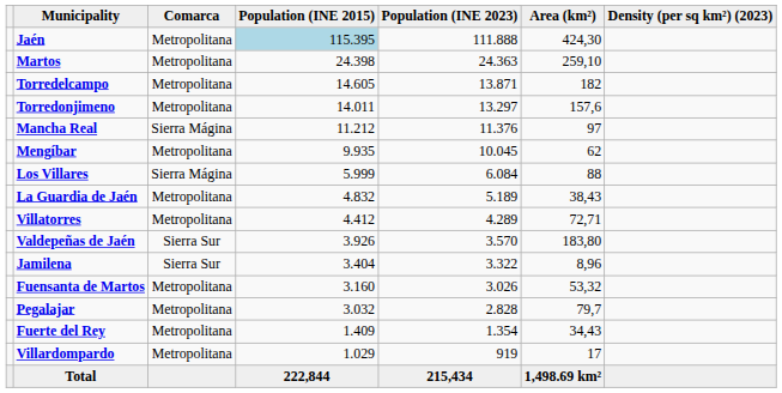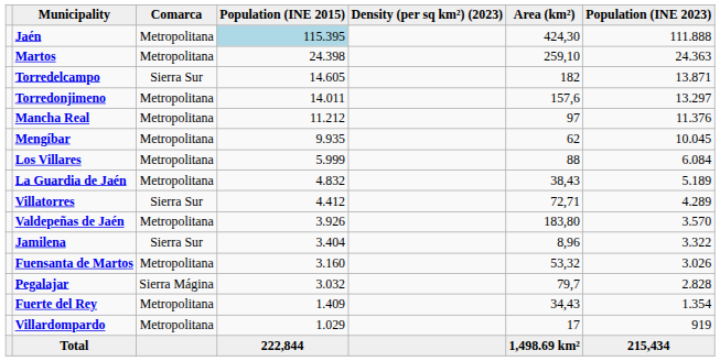 <table class="wikitable sortable" style="margin:1em auto; text-align: right;" |class="sortable"">
 <tr>
 <th></th>
 <th style="background:#efefef;">Municipality</th>
 <th style="background:#efefef;">Comarca</th>
 <th style="background:#efefef;">Population (INE 2015)</th>
+<th style="background:#efefef;">Density (per sq km²) (2023)</th>
+<th style="background:#efefef;">Area (km²)</th>
 <th style="background:#efefef;">Population (INE 2023)</th>
-<th style="background:#efefef;">Area (km²)</th>
-<th style="background:#efefef;">Density (per sq km²) (2023)</th>
 </tr>
 <tr>
 <td></td>
 <td align="left"><strong><a href='#'>Jaén</a></strong></td>
 <td align="right">Metropolitana</td>
 <td align="right" style="background: lightblue;">115.395</td>
+<td align="right"></td>
+<td align="right">424,30</td>
 <td align="right">111.888</td>
-<td align="right">424,30</td>
-<td align="right"></td>
 </tr>
 <tr>
 <td></td>
 <td align="left"><strong><a href='#'>Martos</a></strong></td>
 <td align="right">Metropolitana</td>
 <td align="right">24.398</td>
+<td align="right"></td>
+<td align="right">259,10</td>
 <td align="right">24.363</td>
-<td align="right">259,10</td>
-<td align="right"></td>
 </tr>
 <tr>
 <td></td>
 <td align="left"><strong><a href='#'>Torredelcampo</a></strong></td>
-<td align="right">Metropolitana</td>
+<td align="center">Sierra Sur</td>
 <td align="right">14.605</td>
+<td align="right"></td>
+<td align="right">182</td>
 <td align="right">13.871</td>
-<td align="right">182</td>
-<td align="right"></td>
 </tr>
 <tr>
 <td></td>
 <td align="left"><strong><a href='#'>Torredonjimeno</a></strong></td>
 <td align="right">Metropolitana</td>
 <td align="right">14.011</td>
+<td align="right"></td>
+<td align="right">157,6</td>
 <td align="right">13.297</td>
-<td align="right">157,6</td>
-<td align="right"></td>
 </tr>
 <tr>
 <td></td>
 <td align="left"><strong><a href='#'>Mancha Real</a></strong></td>
-<td align="right">Sierra Mágina</td>
+<td align="right">Metropolitana</td>
 <td align="right">11.212</td>
+<td align="right"></td>
+<td align="right">97</td>
 <td align="right">11.376</td>
-<td align="right">97</td>
-<td align="right"></td>
 </tr>
 <tr>
 <td></td>
 <td align="left"><strong><a href='#'>Mengíbar</a></strong></td>
 <td align="right">Metropolitana</td>
 <td align="right">9.935</td>
+<td align="right"></td>
+<td align="right">62</td>
 <td align="right">10.045</td>
-<td align="right">62</td>
-<td align="right"></td>
 </tr>
 <tr>
 <td></td>
 <td align="left"><strong><a href='#'>Los Villares</a></strong></td>
-<td align="right">Sierra Mágina</td>
+<td align="right">Metropolitana</td>
 <td align="right">5.999</td>
+<td align="right"></td>
+<td align="right">88</td>
 <td align="right">6.084</td>
-<td align="right">88</td>
-<td align="right"></td>
 </tr>
 <tr>
 <td></td>
 <td align="left"><strong><a href='#'>La Guardia de Jaén</a></strong></td>
 <td align="right">Metropolitana</td>
 <td align="right">4.832</td>
+<td align="right"></td>
+<td align="right">38,43</td>
 <td align="right">5.189</td>
-<td align="right">38,43</td>
-<td align="right"></td>
 </tr>
 <tr>
 <td></td>
 <td align="left"><strong><a href='#'>Villatorres</a></strong></td>
-<td align="right">Metropolitana</td>
+<td align="center">Sierra Sur</td>
 <td align="right">4.412</td>
+<td align="right"></td>
+<td align="right">72,71</td>
 <td align="right">4.289</td>
-<td align="right">72,71</td>
-<td align="right"></td>
 </tr>
 <tr>
 <td></td>
 <td align="left"><strong><a href='#'>Valdepeñas de Jaén</a></strong></td>
-<td align="center">Sierra Sur</td>
+<td align="right">Metropolitana</td>
 <td align="right">3.926</td>
+<td align="right"></td>
+<td align="right">183,80</td>
 <td align="right">3.570</td>
-<td align="right">183,80</td>
-<td align="right"></td>
 </tr>
 <tr>
 <td></td>
 <td align="left"><strong><a href='#'>Jamilena</a></strong></td>
 <td align="center">Sierra Sur</td>
 <td align="right">3.404</td>
+<td align="right"></td>
+<td align="right">8,96</td>
 <td align="right">3.322</td>
-<td align="right">8,96</td>
-<td align="right"></td>
 </tr>
 <tr>
 <td></td>
 <td align="left"><strong><a href='#'>Fuensanta de Martos</a></strong></td>
 <td align="right">Metropolitana</td>
 <td align="right">3.160</td>
+<td align="right"></td>
+<td align="right">53,32</td>
 <td align="right">3.026</td>
-<td align="right">53,32</td>
-<td align="right"></td>
 </tr>
 <tr>
 <td></td>
 <td align="left"><strong><a href='#'>Pegalajar</a></strong></td>
-<td align="right">Metropolitana</td>
+<td align="right">Sierra Mágina</td>
 <td align="right">3.032</td>
+<td align="right"></td>
+<td align="right">79,7</td>
 <td align="right">2.828</td>
-<td align="right">79,7</td>
-<td align="right"></td>
 </tr>
 <tr>
 <td></td>
 <td align="left"><strong><a href='#'>Fuerte del Rey</a></strong></td>
 <td align="right">Metropolitana</td>
 <td align="right">1.409</td>
+<td align="right"></td>
+<td align="right">34,43</td>
 <td align="right">1.354</td>
-<td align="right">34,43</td>
-<td align="right"></td>
 </tr>
 <tr>
 <td></td>
 <td align="left"><strong><a href='#'>Villardompardo</a></strong></td>
 <td align="right">Metropolitana</td>
 <td align="right">1.029</td>
+<td align="right"></td>
+<td align="right">17</td>
 <td align="right">919</td>
-<td align="right">17</td>
-<td align="right"></td>
 </tr>
 <tr>
 <th style="background:#efefef;" align="left"></th>
 <th style="background:#efefef;" align="left"><strong>Total</strong></th>
 <th style="background:#efefef;" align="left"></th>
 <th style="background:#efefef;" align="right">222,844</th>
+<th style="background:#efefef;" align="right"></th>
+<th style="background:#efefef;" align="right">1,498.69 km²</th>
 <th style="background:#efefef;" align="right">215,434</th>
-<th style="background:#efefef;" align="right">1,498.69 km²</th>
-<th style="background:#efefef;" align="right"></th>
 </tr>
 </table>
